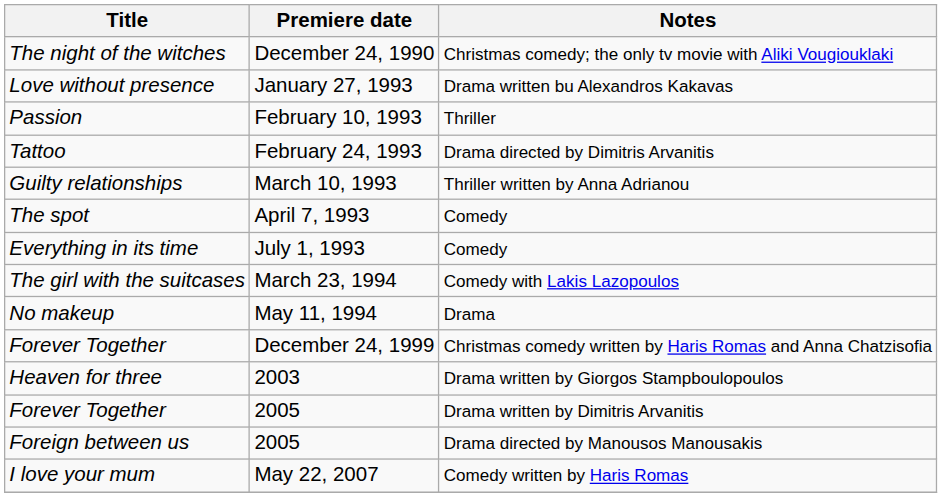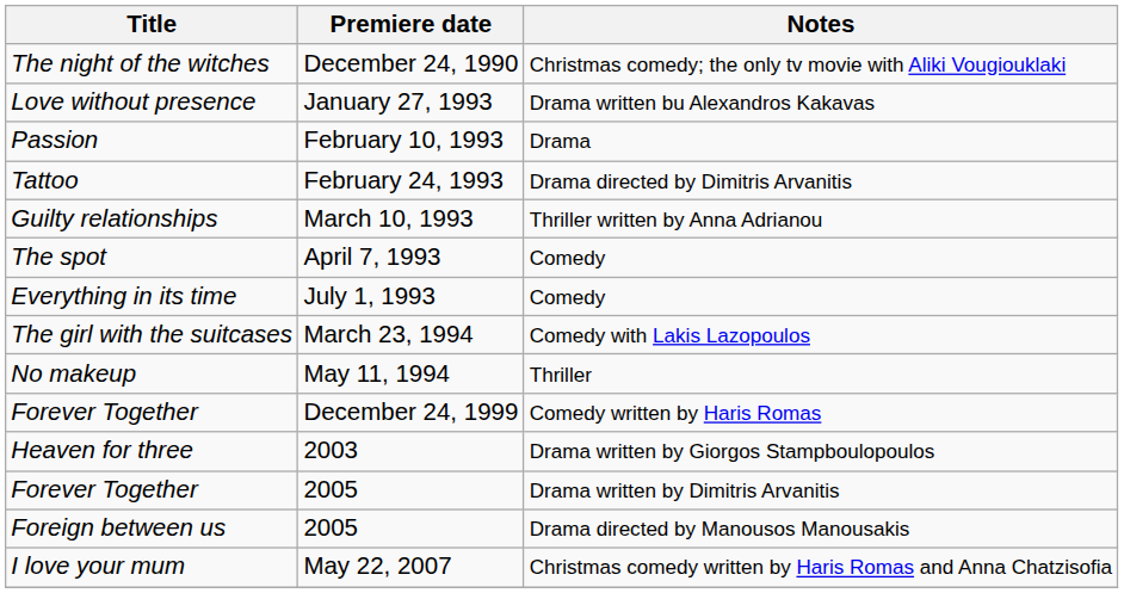 <table class="wikitable sortable">
 <tr>
 <th>Title</th>
 <th>Premiere date</th>
 <th>Notes</th>
 </tr>
 <tr>
 <td><em>The night of the witches</em></td>
 <td>December 24, 1990</td>
 <td><small>Christmas comedy; the only tv movie with <a href='#'>Aliki Vougiouklaki</a></small></td>
 </tr>
 <tr>
 <td><em>Love without presence</em></td>
 <td>January 27, 1993</td>
 <td><small>Drama written bu Alexandros Kakavas</small></td>
 </tr>
 <tr>
 <td><em>Passion</em></td>
 <td>February 10, 1993</td>
-<td><small>Thriller</small></td>
+<td><small>Drama</small></td>
 </tr>
 <tr>
 <td><em>Tattoo</em></td>
 <td>February 24, 1993</td>
 <td><small>Drama directed by Dimitris Arvanitis</small></td>
 </tr>
 <tr>
 <td><em>Guilty relationships</em></td>
 <td>March 10, 1993</td>
 <td><small>Thriller written by Anna Adrianou</small></td>
 </tr>
 <tr>
 <td><em>The spot</em></td>
 <td>April 7, 1993</td>
 <td><small>Comedy</small></td>
 </tr>
 <tr>
 <td><em>Everything in its time</em></td>
 <td>July 1, 1993</td>
 <td><small>Comedy</small></td>
 </tr>
 <tr>
 <td><em>The girl with the suitcases</em></td>
 <td>March 23, 1994</td>
 <td><small>Comedy with <a href='#'>Lakis Lazopoulos</a></small></td>
 </tr>
 <tr>
 <td><em>No makeup</em></td>
 <td>May 11, 1994</td>
-<td><small>Drama</small></td>
+<td><small>Thriller</small></td>
 </tr>
 <tr>
 <td><em>Forever Together</em></td>
 <td>December 24, 1999</td>
-<td><small>Christmas comedy written by <a href='#'>Haris Romas</a> and Anna Chatzisofia</small></td>
+<td><small>Comedy written by <a href='#'>Haris Romas</a></small></td>
 </tr>
 <tr>
 <td><em>Heaven for three</em></td>
 <td>2003</td>
 <td><small>Drama written by Giorgos Stampboulopoulos</small></td>
 </tr>
 <tr>
 <td><em>Forever Together</em></td>
 <td>2005</td>
 <td><small>Drama written by Dimitris Arvanitis</small></td>
 </tr>
 <tr>
 <td><em>Foreign between us</em></td>
 <td>2005</td>
 <td><small>Drama directed by Manousos Manousakis</small></td>
 </tr>
 <tr>
 <td><em>I love your mum</em></td>
 <td>May 22, 2007</td>
-<td><small>Comedy written by <a href='#'>Haris Romas</a></small></td>
+<td><small>Christmas comedy written by <a href='#'>Haris Romas</a> and Anna Chatzisofia</small></td>
 </tr>
 <tr>
 </tr>
 </table>
